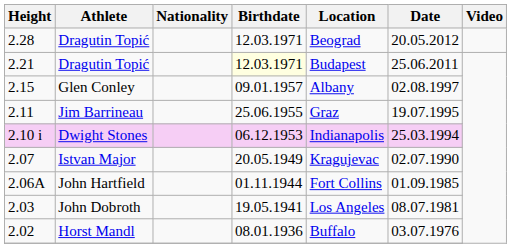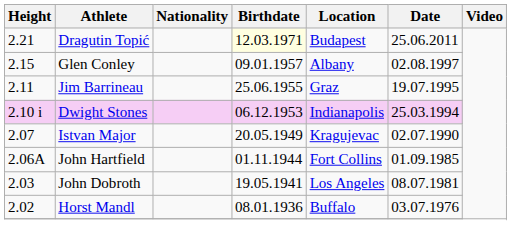 <table class="wikitable">
 <tr>
 <th>Height</th>
 <th>Athlete</th>
 <th>Nationality</th>
 <th>Birthdate</th>
 <th>Location</th>
 <th>Date</th>
 <th>Video</th>
-</tr>
-<tr>
-<td>2.28</td>
-<td><a href='#'>Dragutin Topić</a></td>
-<td></td>
-<td>12.03.1971</td>
-<td><a href='#'>Beograd</a></td>
-<td>20.05.2012</td>
-<td></td>
 </tr>
 <tr>
 <td>2.21</td>
 <td><a href='#'>Dragutin Topić</a></td>
 <td></td>
 <td style="background: lightyellow;">12.03.1971</td>
 <td><a href='#'>Budapest</a></td>
 <td>25.06.2011</td>
 </tr>
 <tr>
 <td>2.15</td>
 <td>Glen Conley</td>
 <td></td>
 <td>09.01.1957</td>
 <td><a href='#'>Albany</a></td>
 <td>02.08.1997</td>
 </tr>
 <tr>
 <td>2.11</td>
 <td><a href='#'>Jim Barrineau</a></td>
 <td></td>
 <td>25.06.1955</td>
 <td><a href='#'>Graz</a></td>
 <td>19.07.1995</td>
 </tr>
 <tr bgcolor=#f6CEF5>
 <td>2.10 i</td>
 <td><a href='#'>Dwight Stones</a></td>
 <td></td>
 <td>06.12.1953</td>
 <td><a href='#'>Indianapolis</a></td>
 <td>25.03.1994</td>
 </tr>
 <tr>
 <td>2.07</td>
 <td><a href='#'>Istvan Major</a></td>
 <td></td>
 <td>20.05.1949</td>
 <td><a href='#'>Kragujevac</a></td>
 <td>02.07.1990</td>
 </tr>
 <tr>
 <td>2.06A</td>
 <td>John Hartfield</td>
 <td></td>
 <td>01.11.1944</td>
 <td><a href='#'>Fort Collins</a></td>
 <td>01.09.1985</td>
 </tr>
 <tr>
 <td>2.03</td>
 <td>John Dobroth</td>
 <td></td>
 <td>19.05.1941</td>
 <td><a href='#'>Los Angeles</a></td>
 <td>08.07.1981</td>
 </tr>
 <tr>
 <td>2.02</td>
 <td><a href='#'>Horst Mandl</a></td>
 <td></td>
 <td>08.01.1936</td>
 <td><a href='#'>Buffalo</a></td>
 <td>03.07.1976</td>
 </tr>
 <tr>
 </tr>
 </table>
